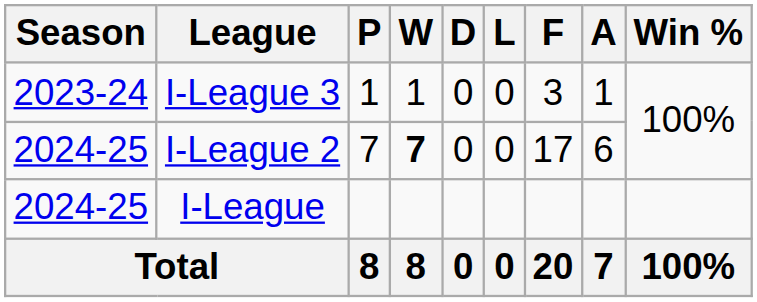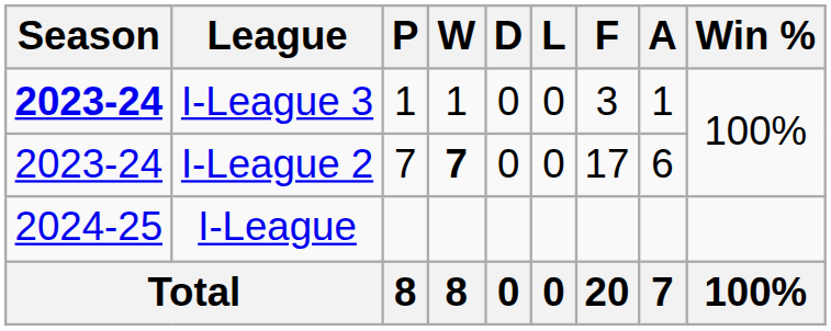 <table class="wikitable" style="text-align: center">
 <tr>
 <th>Season</th>
 <th>League</th>
 <th>P</th>
 <th>W</th>
 <th>D</th>
 <th>L</th>
 <th>F</th>
 <th>A</th>
 <th>Win %</th>
 </tr>
 <tr>
-<td align="left"><a href='#'>2023-24</a></td>
+<td align="left"><strong><a href='#'>2023-24</a></strong></td>
 <td><a href='#'>I-League 3</a></td>
 <td>1</td>
 <td>1</td>
 <td>0</td>
 <td>0</td>
 <td>3</td>
 <td>1</td>
 <td rowspan="2">100%</td>
 </tr>
 <tr>
-<td><a href='#'>2024-25</a></td>
+<td><a href='#'>2023-24</a></td>
 <td><a href='#'>I-League 2</a></td>
 <td>7</td>
 <td><strong>7</strong></td>
 <td>0</td>
 <td>0</td>
 <td>17</td>
 <td>6</td>
 </tr>
 <tr>
 <td><a href='#'>2024-25</a></td>
 <td><a href='#'>I-League</a></td>
 <td></td>
 <td></td>
 <td></td>
 <td></td>
 <td></td>
 <td></td>
 <td></td>
 </tr>
 <tr>
 <th colspan="2" align="left">Total</th>
 <th>8</th>
 <th>8</th>
 <th>0</th>
 <th>0</th>
 <th>20</th>
 <th>7</th>
 <th>100%</th>
 </tr>
 </table>
